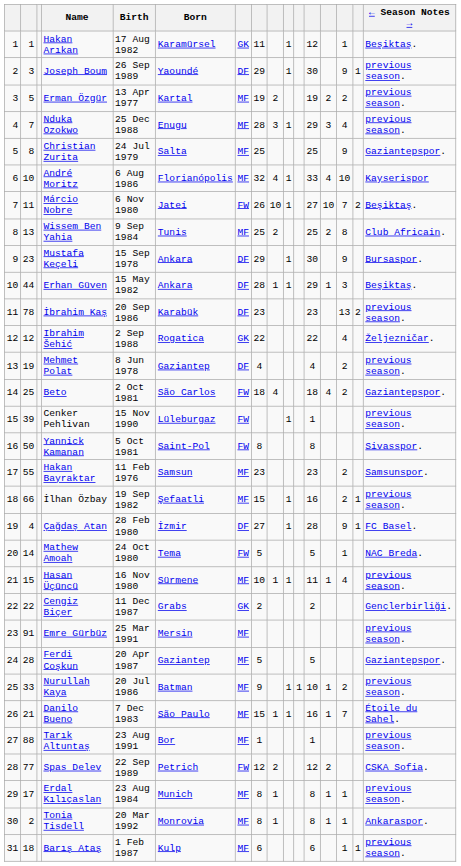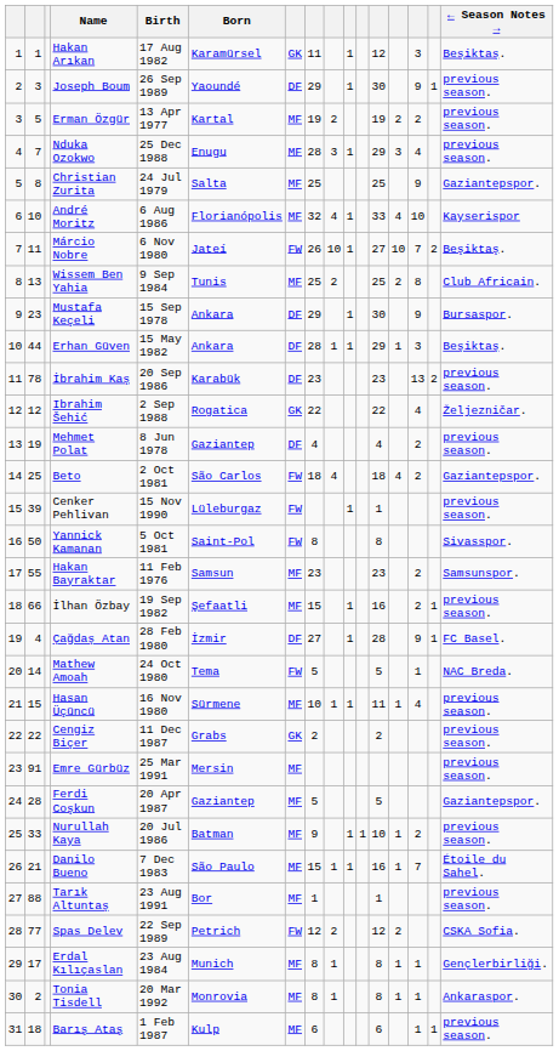 <table class="wikitable sortable">
 <tr>
 <th></th>
 <th></th>
 <th></th>
 <th>Name</th>
 <th>Birth</th>
 <th>Born</th>
 <th></th>
 <th></th>
 <th></th>
 <th></th>
 <th></th>
 <th></th>
 <th></th>
 <th></th>
 <th></th>
 <th><a href='#'>←</a> Season Notes <a href='#'>→</a></th>
 </tr>
 <tr>
 <td align="right">1</td>
 <td align="right">1</td>
 <td></td>
 <td><a href='#'>Hakan Arıkan</a></td>
 <td>17 Aug 1982</td>
 <td><a href='#'>Karamürsel</a></td>
 <td align="center"><a href='#'>GK</a></td>
 <td align="center">11</td>
 <td></td>
 <td align="center">1</td>
 <td></td>
 <td align="center">12</td>
 <td></td>
-<td align="center">1</td>
+<td align="center">3</td>
 <td></td>
 <td> <a href='#'>Beşiktaş</a>.</td>
 </tr>
 <tr>
 <td align="right">2</td>
 <td align="right">3</td>
 <td></td>
 <td><a href='#'>Joseph Boum</a></td>
 <td>26 Sep 1989</td>
 <td><a href='#'>Yaoundé</a></td>
 <td align="center"><a href='#'>DF</a></td>
 <td align="center">29</td>
 <td></td>
 <td align="center">1</td>
 <td></td>
 <td align="center">30</td>
 <td></td>
 <td align="center">9</td>
 <td align="center">1</td>
 <td> <a href='#'>previous season</a>.</td>
 </tr>
 <tr>
 <td align="right">3</td>
 <td align="right">5</td>
 <td></td>
 <td><a href='#'>Erman Özgür</a></td>
 <td>13 Apr 1977</td>
 <td><a href='#'>Kartal</a></td>
 <td align="center"><a href='#'>MF</a></td>
 <td align="center">19</td>
 <td align="center">2</td>
 <td></td>
 <td></td>
 <td align="center">19</td>
 <td align="center">2</td>
 <td align="center">2</td>
 <td></td>
 <td> <a href='#'>previous season</a>.</td>
 </tr>
 <tr>
 <td align="right">4</td>
 <td align="right">7</td>
 <td></td>
 <td><a href='#'>Nduka Ozokwo</a></td>
 <td>25 Dec 1988</td>
 <td><a href='#'>Enugu</a></td>
 <td align="center"><a href='#'>MF</a></td>
 <td align="center">28</td>
 <td align="center">3</td>
 <td align="center">1</td>
 <td></td>
 <td align="center">29</td>
 <td align="center">3</td>
 <td align="center">4</td>
 <td></td>
 <td> <a href='#'>previous season</a>.</td>
 </tr>
 <tr>
 <td align="right">5</td>
 <td align="right">8</td>
 <td></td>
 <td><a href='#'>Christian Zurita</a></td>
 <td>24 Jul 1979</td>
 <td><a href='#'>Salta</a></td>
 <td align="center"><a href='#'>MF</a></td>
 <td align="center">25</td>
 <td></td>
 <td></td>
 <td></td>
 <td align="center">25</td>
 <td></td>
 <td align="center">9</td>
 <td></td>
 <td> <a href='#'>Gaziantepspor</a>.</td>
 </tr>
 <tr>
 <td align="right">6</td>
 <td align="right">10</td>
 <td></td>
 <td><a href='#'>André Moritz</a></td>
 <td>6 Aug 1986</td>
 <td><a href='#'>Florianópolis</a></td>
 <td align="center"><a href='#'>MF</a></td>
 <td align="center">32</td>
 <td align="center">4</td>
 <td align="center">1</td>
 <td></td>
 <td align="center">33</td>
 <td align="center">4</td>
 <td align="center">10</td>
 <td></td>
 <td> <a href='#'>Kayserispor</a></td>
 </tr>
 <tr>
 <td align="right">7</td>
 <td align="right">11</td>
 <td></td>
 <td><a href='#'>Márcio Nobre</a></td>
 <td>6 Nov 1980</td>
 <td><a href='#'>Jateí</a></td>
 <td align="center"><a href='#'>FW</a></td>
 <td align="center">26</td>
 <td align="center">10</td>
 <td align="center">1</td>
 <td></td>
 <td align="center">27</td>
 <td align="center">10</td>
 <td align="center">7</td>
 <td align="center">2</td>
 <td> <a href='#'>Beşiktaş</a>.</td>
 </tr>
 <tr>
 <td align="right">8</td>
 <td align="right">13</td>
 <td></td>
 <td><a href='#'>Wissem Ben Yahia</a></td>
 <td>9 Sep 1984</td>
 <td><a href='#'>Tunis</a></td>
 <td align="center"><a href='#'>MF</a></td>
 <td align="center">25</td>
 <td align="center">2</td>
 <td></td>
 <td></td>
 <td align="center">25</td>
 <td align="center">2</td>
 <td align="center">8</td>
 <td></td>
 <td> <a href='#'>Club Africain</a>.</td>
 </tr>
 <tr>
 <td align="right">9</td>
 <td align="right">23</td>
 <td></td>
 <td><a href='#'>Mustafa Keçeli</a></td>
 <td>15 Sep 1978</td>
 <td><a href='#'>Ankara</a></td>
 <td align="center"><a href='#'>DF</a></td>
 <td align="center">29</td>
 <td></td>
 <td align="center">1</td>
 <td></td>
 <td align="center">30</td>
 <td></td>
 <td align="center">9</td>
 <td></td>
 <td> <a href='#'>Bursaspor</a>.</td>
 </tr>
 <tr>
 <td align="right">10</td>
 <td align="right">44</td>
 <td></td>
 <td><a href='#'>Erhan Güven</a></td>
 <td>15 May 1982</td>
 <td><a href='#'>Ankara</a></td>
 <td align="center"><a href='#'>DF</a></td>
 <td align="center">28</td>
 <td align="center">1</td>
 <td align="center">1</td>
 <td></td>
 <td align="center">29</td>
 <td align="center">1</td>
 <td align="center">3</td>
 <td></td>
 <td> <a href='#'>Beşiktaş</a>.</td>
 </tr>
 <tr>
 <td align="right">11</td>
 <td align="right">78</td>
 <td></td>
 <td><a href='#'>İbrahim Kaş</a></td>
 <td>20 Sep 1986</td>
 <td><a href='#'>Karabük</a></td>
 <td align="center"><a href='#'>DF</a></td>
 <td align="center">23</td>
 <td></td>
 <td></td>
 <td></td>
 <td align="center">23</td>
 <td></td>
 <td align="center">13</td>
 <td align="center">2</td>
 <td> <a href='#'>previous season</a>.</td>
 </tr>
 <tr>
 <td align="right">12</td>
 <td align="right">12</td>
 <td></td>
 <td><a href='#'>Ibrahim Šehić</a></td>
 <td>2 Sep 1988</td>
 <td><a href='#'>Rogatica</a></td>
 <td align="center"><a href='#'>GK</a></td>
 <td align="center">22</td>
 <td></td>
 <td></td>
 <td></td>
 <td align="center">22</td>
 <td></td>
 <td align="center">4</td>
 <td></td>
 <td> <a href='#'>Željezničar</a>.</td>
 </tr>
 <tr>
 <td align="right">13</td>
 <td align="right">19</td>
 <td></td>
 <td><a href='#'>Mehmet Polat</a></td>
 <td>8 Jun 1978</td>
 <td><a href='#'>Gaziantep</a></td>
 <td align="center"><a href='#'>DF</a></td>
 <td align="center">4</td>
 <td></td>
 <td></td>
 <td></td>
 <td align="center">4</td>
 <td></td>
 <td align="center">2</td>
 <td></td>
 <td> <a href='#'>previous season</a>.</td>
 </tr>
 <tr>
 <td align="right">14</td>
 <td align="right">25</td>
 <td></td>
 <td><a href='#'>Beto</a></td>
 <td>2 Oct 1981</td>
 <td><a href='#'>São Carlos</a></td>
 <td align="center"><a href='#'>FW</a></td>
 <td align="center">18</td>
 <td align="center">4</td>
 <td></td>
 <td></td>
 <td align="center">18</td>
 <td align="center">4</td>
 <td align="center">2</td>
 <td></td>
 <td> <a href='#'>Gaziantepspor</a>.</td>
 </tr>
 <tr>
 <td align="right">15</td>
 <td align="right">39</td>
 <td></td>
 <td>Cenker Pehlivan</td>
 <td>15 Nov 1990</td>
 <td><a href='#'>Lüleburgaz</a></td>
 <td align="center"><a href='#'>FW</a></td>
 <td></td>
 <td></td>
 <td align="center">1</td>
 <td></td>
 <td align="center">1</td>
 <td></td>
 <td></td>
 <td></td>
 <td> <a href='#'>previous season</a>.</td>
 </tr>
 <tr>
 <td align="right">16</td>
 <td align="right">50</td>
 <td></td>
 <td><a href='#'>Yannick Kamanan</a></td>
 <td>5 Oct 1981</td>
 <td><a href='#'>Saint-Pol</a></td>
 <td align="center"><a href='#'>FW</a></td>
 <td align="center">8</td>
 <td></td>
 <td></td>
 <td></td>
 <td align="center">8</td>
 <td></td>
 <td></td>
 <td></td>
 <td> <a href='#'>Sivasspor</a>.</td>
 </tr>
 <tr>
 <td align="right">17</td>
 <td align="right">55</td>
 <td></td>
 <td><a href='#'>Hakan Bayraktar</a></td>
 <td>11 Feb 1976</td>
 <td><a href='#'>Samsun</a></td>
 <td align="center"><a href='#'>MF</a></td>
 <td align="center">23</td>
 <td></td>
 <td></td>
 <td></td>
 <td align="center">23</td>
 <td></td>
 <td align="center">2</td>
 <td></td>
 <td> <a href='#'>Samsunspor</a>.</td>
 </tr>
 <tr>
 <td align="right">18</td>
 <td align="right">66</td>
 <td></td>
 <td>İlhan Özbay</td>
 <td>19 Sep 1982</td>
 <td><a href='#'>Şefaatli</a></td>
 <td align="center"><a href='#'>MF</a></td>
 <td align="center">15</td>
 <td></td>
 <td align="center">1</td>
 <td></td>
 <td align="center">16</td>
 <td></td>
 <td align="center">2</td>
 <td align="center">1</td>
 <td> <a href='#'>previous season</a>.</td>
 </tr>
 <tr>
 <td align="right">19</td>
 <td align="right">4</td>
 <td></td>
 <td><a href='#'>Çağdaş Atan</a></td>
 <td>28 Feb 1980</td>
 <td><a href='#'>İzmir</a></td>
 <td align="center"><a href='#'>DF</a></td>
 <td align="center">27</td>
 <td></td>
 <td align="center">1</td>
 <td></td>
 <td align="center">28</td>
 <td></td>
 <td align="center">9</td>
 <td align="center">1</td>
 <td> <a href='#'>FC Basel</a>.</td>
 </tr>
 <tr>
 <td align="right">20</td>
 <td align="right">14</td>
 <td></td>
 <td><a href='#'>Mathew Amoah</a></td>
 <td>24 Oct 1980</td>
 <td><a href='#'>Tema</a></td>
 <td align="center"><a href='#'>FW</a></td>
 <td align="center">5</td>
 <td></td>
 <td></td>
 <td></td>
 <td align="center">5</td>
 <td></td>
 <td align="center">1</td>
 <td></td>
 <td> <a href='#'>NAC Breda</a>.</td>
 </tr>
 <tr>
 <td align="right">21</td>
 <td align="right">15</td>
 <td></td>
 <td><a href='#'>Hasan Üçüncü</a></td>
 <td>16 Nov 1980</td>
 <td><a href='#'>Sürmene</a></td>
 <td align="center"><a href='#'>MF</a></td>
 <td align="center">10</td>
 <td align="center">1</td>
 <td align="center">1</td>
 <td></td>
 <td align="center">11</td>
 <td align="center">1</td>
 <td align="center">4</td>
 <td></td>
 <td> <a href='#'>previous season</a>.</td>
 </tr>
 <tr>
 <td align="right">22</td>
 <td align="right">22</td>
 <td></td>
 <td><a href='#'>Cengiz Biçer</a></td>
 <td>11 Dec 1987</td>
 <td><a href='#'>Grabs</a></td>
 <td align="center"><a href='#'>GK</a></td>
 <td align="center">2</td>
 <td></td>
 <td></td>
 <td></td>
 <td align="center">2</td>
 <td></td>
 <td></td>
 <td></td>
-<td> <a href='#'>Gençlerbirliği</a>.</td>
+<td> <a href='#'>previous season</a>.</td>
 </tr>
 <tr>
 <td align="right">23</td>
 <td align="right">91</td>
 <td></td>
 <td><a href='#'>Emre Gürbüz</a></td>
 <td>25 Mar 1991</td>
 <td><a href='#'>Mersin</a></td>
 <td align="center"><a href='#'>MF</a></td>
 <td></td>
 <td></td>
 <td></td>
 <td></td>
 <td></td>
 <td></td>
 <td></td>
 <td></td>
 <td> <a href='#'>previous season</a>.</td>
 </tr>
 <tr>
 <td align="right">24</td>
 <td align="right">28</td>
 <td></td>
 <td><a href='#'>Ferdi Coşkun</a></td>
 <td>20 Apr 1987</td>
 <td><a href='#'>Gaziantep</a></td>
 <td align="center"><a href='#'>MF</a></td>
 <td align="center">5</td>
 <td></td>
 <td></td>
 <td></td>
 <td align="center">5</td>
 <td></td>
 <td></td>
 <td></td>
 <td> <a href='#'>Gaziantepspor</a>.</td>
 </tr>
 <tr>
 <td align="right">25</td>
 <td align="right">33</td>
 <td></td>
 <td><a href='#'>Nurullah Kaya</a></td>
 <td>20 Jul 1986</td>
 <td><a href='#'>Batman</a></td>
 <td align="center"><a href='#'>MF</a></td>
 <td align="center">9</td>
 <td></td>
 <td align="center">1</td>
 <td align="center">1</td>
 <td align="center">10</td>
 <td align="center">1</td>
 <td align="center">2</td>
 <td></td>
 <td> <a href='#'>previous season</a>.</td>
 </tr>
 <tr>
 <td align="right">26</td>
 <td align="right">21</td>
 <td></td>
 <td><a href='#'>Danilo Bueno</a></td>
 <td>7 Dec 1983</td>
 <td><a href='#'>São Paulo</a></td>
 <td align="center"><a href='#'>MF</a></td>
 <td align="center">15</td>
 <td align="center">1</td>
 <td align="center">1</td>
 <td></td>
 <td align="center">16</td>
 <td align="center">1</td>
 <td align="center">7</td>
 <td></td>
 <td> <a href='#'>Étoile du Sahel</a>.</td>
 </tr>
 <tr>
 <td align="right">27</td>
 <td align="right">88</td>
 <td></td>
 <td><a href='#'>Tarık Altuntaş</a></td>
 <td>23 Aug 1991</td>
 <td><a href='#'>Bor</a></td>
 <td align="center"><a href='#'>MF</a></td>
 <td align="center">1</td>
 <td></td>
 <td></td>
 <td></td>
 <td align="center">1</td>
 <td></td>
 <td></td>
 <td></td>
 <td> <a href='#'>previous season</a>.</td>
 </tr>
 <tr>
 <td align="right">28</td>
 <td align="right">77</td>
 <td></td>
 <td><a href='#'>Spas Delev</a></td>
 <td>22 Sep 1989</td>
 <td><a href='#'>Petrich</a></td>
 <td align="center"><a href='#'>FW</a></td>
 <td align="center">12</td>
 <td align="center">2</td>
 <td></td>
 <td></td>
 <td align="center">12</td>
 <td align="center">2</td>
 <td></td>
 <td></td>
 <td> <a href='#'>CSKA Sofia</a>.</td>
 </tr>
 <tr>
 <td align="right">29</td>
 <td align="right">17</td>
 <td></td>
 <td><a href='#'>Erdal Kılıçaslan</a></td>
 <td>23 Aug 1984</td>
 <td><a href='#'>Munich</a></td>
 <td align="center"><a href='#'>MF</a></td>
 <td align="center">8</td>
 <td align="center">1</td>
 <td></td>
 <td></td>
 <td align="center">8</td>
 <td align="center">1</td>
 <td align="center">1</td>
 <td></td>
-<td> <a href='#'>previous season</a>.</td>
+<td> <a href='#'>Gençlerbirliği</a>.</td>
 </tr>
 <tr>
 <td align="right">30</td>
 <td align="right">2</td>
 <td></td>
 <td><a href='#'>Tonia Tisdell</a></td>
 <td>20 Mar 1992</td>
 <td><a href='#'>Monrovia</a></td>
 <td align="center"><a href='#'>MF</a></td>
 <td align="center">8</td>
 <td align="center">1</td>
 <td></td>
 <td></td>
 <td align="center">8</td>
 <td align="center">1</td>
 <td align="center">1</td>
 <td></td>
 <td> <a href='#'>Ankaraspor</a>.</td>
 </tr>
 <tr>
 <td align="right">31</td>
 <td align="right">18</td>
 <td></td>
 <td><a href='#'>Barış Ataş</a></td>
 <td>1 Feb 1987</td>
 <td><a href='#'>Kulp</a></td>
 <td align="center"><a href='#'>MF</a></td>
 <td align="center">6</td>
 <td></td>
 <td></td>
 <td></td>
 <td align="center">6</td>
 <td></td>
 <td align="center">1</td>
 <td align="center">1</td>
 <td> <a href='#'>previous season</a>.</td>
 </tr>
 </table>
